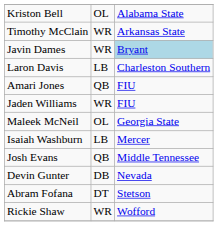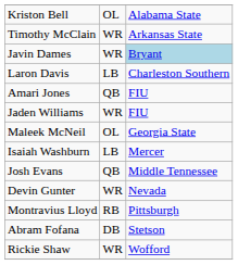 <table class="wikitable sortable">
 <tr>
 </tr>
 <tr>
 <td>Kriston Bell</td>
 <td>OL</td>
 <td><a href='#'>Alabama State</a></td>
 </tr>
 <tr>
 <td>Timothy McClain</td>
 <td>WR</td>
 <td><a href='#'>Arkansas State</a></td>
 </tr>
 <tr>
 <td>Javin Dames</td>
 <td>WR</td>
 <td style="background: lightblue;"><a href='#'>Bryant</a></td>
 </tr>
 <tr>
 <td>Laron Davis</td>
 <td>LB</td>
 <td><a href='#'>Charleston Southern</a></td>
 </tr>
 <tr>
 <td>Amari Jones</td>
 <td>QB</td>
 <td><a href='#'>FIU</a></td>
 </tr>
 <tr>
 <td>Jaden Williams</td>
 <td>WR</td>
 <td><a href='#'>FIU</a></td>
 </tr>
 <tr>
 <td>Maleek McNeil</td>
 <td>OL</td>
 <td><a href='#'>Georgia State</a></td>
 </tr>
 <tr>
 <td>Isaiah Washburn</td>
 <td>LB</td>
 <td><a href='#'>Mercer</a></td>
 </tr>
 <tr>
 <td>Josh Evans</td>
 <td>QB</td>
 <td><a href='#'>Middle Tennessee</a></td>
 </tr>
 <tr>
 <td>Devin Gunter</td>
-<td>DB</td>
+<td>WR</td>
 <td><a href='#'>Nevada</a></td>
 </tr>
 <tr>
+<td>Montravius Lloyd</td>
+<td>RB</td>
+<td><a href='#'>Pittsburgh</a></td>
+</tr>
+<tr>
 <td>Abram Fofana</td>
-<td>DT</td>
+<td>DB</td>
 <td><a href='#'>Stetson</a></td>
 </tr>
 <tr>
 <td>Rickie Shaw</td>
 <td>WR</td>
 <td><a href='#'>Wofford</a></td>
 </tr>
 <tr>
 </tr>
 </table>
